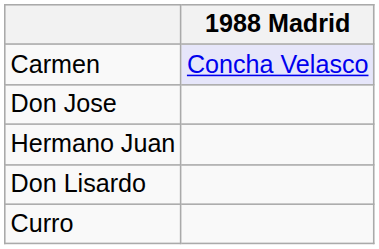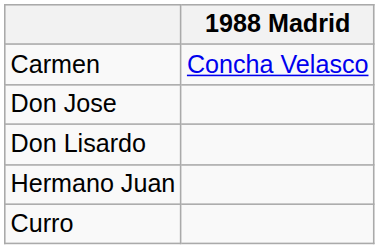 <table class="wikitable">
 <tr>
 <th></th>
 <th>1988 Madrid</th>
 </tr>
 <tr>
 <td>Carmen</td>
-<td style="background: lavender;"><a href='#'>Concha Velasco</a></td>
+<td><a href='#'>Concha Velasco</a></td>
 </tr>
 <tr>
 <td>Don Jose</td>
+<td></td>
+</tr>
+<tr>
+<td>Don Lisardo</td>
 <td></td>
 </tr>
 <tr>
 <td>Hermano Juan</td>
 <td></td>
 </tr>
 <tr>
-<td>Don Lisardo</td>
-<td></td>
-</tr>
-<tr>
 <td>Curro</td>
 <td></td>
 </tr>
 </table>
